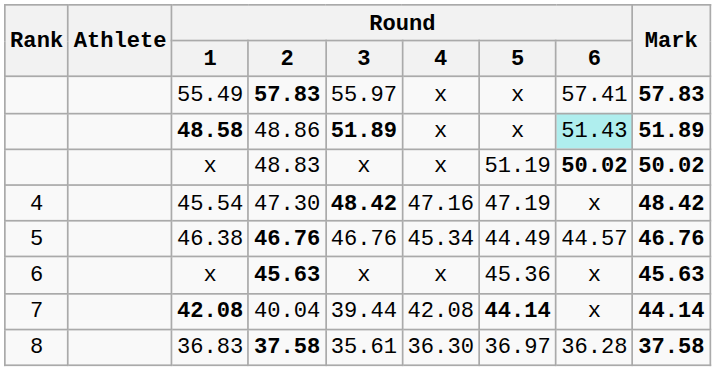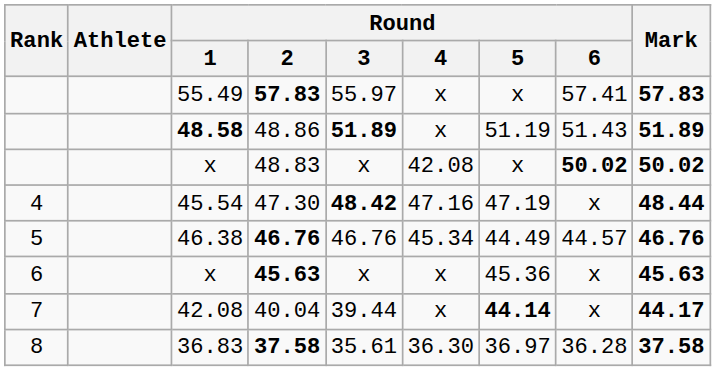 <table class="wikitable sortable"  style="text-align:center">
 <tr>
 <th rowspan=2>Rank</th>
 <th rowspan=2>Athlete</th>
 <th colspan=6>Round</th>
 <th rowspan=2>Mark</th>
 </tr>
 <tr>
 <th>1</th>
 <th>2</th>
 <th>3</th>
 <th>4</th>
 <th>5</th>
 <th>6</th>
 </tr>
 <tr>
 <td></td>
 <td align="left"></td>
 <td>55.49</td>
 <td><strong>57.83</strong></td>
 <td>55.97</td>
 <td>x</td>
 <td>x</td>
 <td>57.41</td>
 <td><strong>57.83</strong></td>
 </tr>
 <tr>
 <td></td>
 <td align="left"></td>
 <td><strong>48.58</strong></td>
 <td>48.86</td>
 <td><strong>51.89</strong></td>
 <td>x</td>
-<td>x</td>
-<td style="background: paleturquoise;">51.43</td>
+<td>51.19</td>
+<td>51.43</td>
 <td><strong>51.89</strong></td>
 </tr>
 <tr>
 <td></td>
 <td align="left"></td>
 <td>x</td>
 <td>48.83</td>
 <td>x</td>
+<td>42.08</td>
 <td>x</td>
-<td>51.19</td>
 <td><strong>50.02</strong></td>
 <td><strong>50.02</strong></td>
 </tr>
 <tr>
 <td>4</td>
 <td align="left"></td>
 <td>45.54</td>
 <td>47.30</td>
 <td><strong>48.42</strong></td>
 <td>47.16</td>
 <td>47.19</td>
 <td>x</td>
-<td><strong>48.42</strong></td>
+<td><strong>48.44</strong></td>
 </tr>
 <tr>
 <td>5</td>
 <td align="left"></td>
 <td>46.38</td>
 <td><strong>46.76</strong></td>
 <td>46.76</td>
 <td>45.34</td>
 <td>44.49</td>
 <td>44.57</td>
 <td><strong>46.76</strong></td>
 </tr>
 <tr>
 <td>6</td>
 <td align="left"></td>
 <td>x</td>
 <td><strong>45.63</strong></td>
 <td>x</td>
 <td>x</td>
 <td>45.36</td>
 <td>x</td>
 <td><strong>45.63</strong></td>
 </tr>
 <tr>
 <td>7</td>
 <td align="left"></td>
-<td><strong>42.08</strong></td>
+<td>42.08</td>
 <td>40.04</td>
 <td>39.44</td>
-<td>42.08</td>
+<td>x</td>
 <td><strong>44.14</strong></td>
 <td>x</td>
-<td><strong>44.14</strong></td>
+<td><strong>44.17</strong></td>
 </tr>
 <tr>
 <td>8</td>
 <td align="left"></td>
 <td>36.83</td>
 <td><strong>37.58</strong></td>
 <td>35.61</td>
 <td>36.30</td>
 <td>36.97</td>
 <td>36.28</td>
 <td><strong>37.58</strong></td>
 </tr>
 </table>
